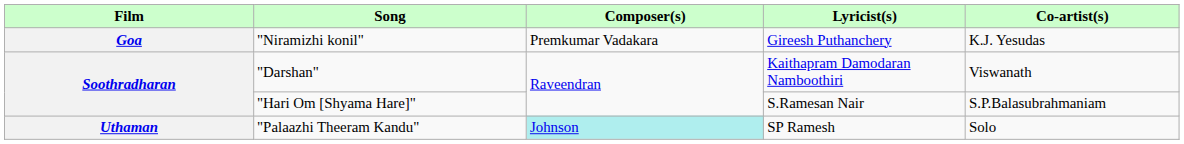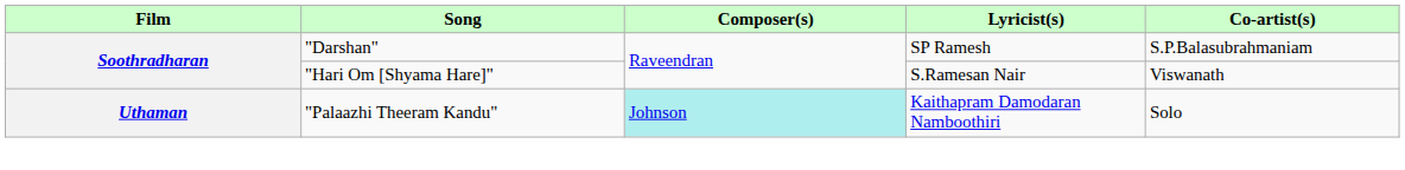 <table class="wikitable plainrowheaders" width="100%" textcolor:#000;">
 <tr style="background:#cfc; text-align:center;">
 <td scope="col" width=21%><strong>Film</strong></td>
 <td scope="col" width=23%><strong>Song</strong></td>
 <td scope="col" width=20%><strong>Composer(s)</strong></td>
 <td scope="col" width=17%><strong>Lyricist(s)</strong></td>
 <td scope="col" width=18%><strong>Co-artist(s)</strong></td>
 </tr>
 <tr>
-<th scope="row"><em><a href='#'>Goa</a></em></th>
-<td>"Niramizhi konil"</td>
-<td>Premkumar Vadakara</td>
-<td><a href='#'>Gireesh Puthanchery</a></td>
-<td>K.J. Yesudas</td>
-</tr>
-<tr>
 <th scope="row" rowspan="2"><em><a href='#'>Soothradharan</a></em></th>
 <td>"Darshan"</td>
 <td rowspan="2"><a href='#'>Raveendran</a></td>
-<td><a href='#'>Kaithapram Damodaran Namboothiri</a></td>
-<td>Viswanath</td>
+<td>SP Ramesh</td>
+<td>S.P.Balasubrahmaniam</td>
 </tr>
 <tr>
 <td>"Hari Om [Shyama Hare]"</td>
 <td>S.Ramesan Nair</td>
-<td>S.P.Balasubrahmaniam</td>
+<td>Viswanath</td>
 </tr>
 <tr>
 <th scope="row"><em><a href='#'>Uthaman</a></em></th>
 <td>"Palaazhi Theeram Kandu"</td>
 <td style="background: paleturquoise;"><a href='#'>Johnson</a></td>
-<td>SP Ramesh</td>
+<td><a href='#'>Kaithapram Damodaran Namboothiri</a></td>
 <td>Solo</td>
 </tr>
 </table>
